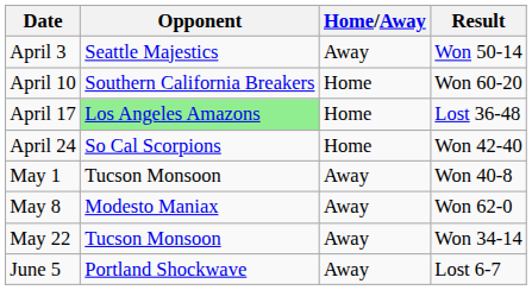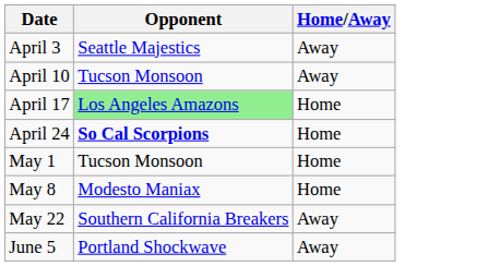 <table class="wikitable">
 <tr>
 <th>Date</th>
 <th>Opponent</th>
 <th><a href='#'>Home</a>/<a href='#'>Away</a></th>
-<th>Result</th>
 </tr>
 <tr>
 <td>April 3</td>
 <td><a href='#'>Seattle Majestics</a></td>
 <td>Away</td>
-<td><a href='#'>Won</a> 50-14</td>
 </tr>
 <tr>
 <td>April 10</td>
-<td><a href='#'>Southern California Breakers</a></td>
-<td>Home</td>
-<td>Won 60-20</td>
+<td><a href='#'>Tucson Monsoon</a></td>
+<td>Away</td>
 </tr>
 <tr>
 <td>April 17</td>
 <td style="background: lightgreen;"><a href='#'>Los Angeles Amazons</a></td>
 <td>Home</td>
-<td><a href='#'>Lost</a> 36-48</td>
 </tr>
 <tr>
 <td>April 24</td>
-<td><a href='#'>So Cal Scorpions</a></td>
+<td><strong><a href='#'>So Cal Scorpions</a></strong></td>
 <td>Home</td>
-<td>Won 42-40</td>
 </tr>
 <tr>
 <td>May 1</td>
 <td>Tucson Monsoon</td>
-<td>Away</td>
-<td>Won 40-8</td>
+<td>Home</td>
 </tr>
 <tr>
 <td>May 8</td>
 <td><a href='#'>Modesto Maniax</a></td>
-<td>Away</td>
-<td>Won 62-0</td>
+<td>Home</td>
 </tr>
 <tr>
 <td>May 22</td>
-<td><a href='#'>Tucson Monsoon</a></td>
+<td><a href='#'>Southern California Breakers</a></td>
 <td>Away</td>
-<td>Won 34-14</td>
 </tr>
 <tr>
 <td>June 5</td>
 <td><a href='#'>Portland Shockwave</a></td>
 <td>Away</td>
-<td>Lost 6-7</td>
 </tr>
 </table>
